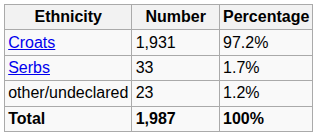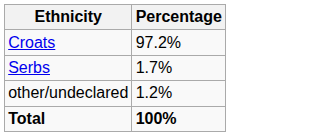 <table class="wikitable">
 <tr>
 <th width="100px">Ethnicity</th>
-<th width="80px">Number</th>
 <th width="80px">Percentage</th>
 </tr>
 <tr>
 <td><a href='#'>Croats</a></td>
-<td>1,931</td>
 <td>97.2%</td>
 </tr>
 <tr>
 <td><a href='#'>Serbs</a></td>
-<td>33</td>
 <td>1.7%</td>
 </tr>
 <tr>
 <td>other/undeclared</td>
-<td>23</td>
 <td>1.2%</td>
 </tr>
 <tr>
 <td><strong>Total</strong></td>
-<td><strong>1,987</strong></td>
 <td><strong>100%</strong></td>
 </tr>
 </table>
